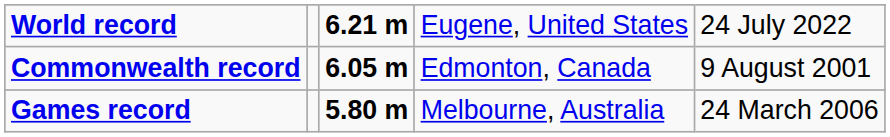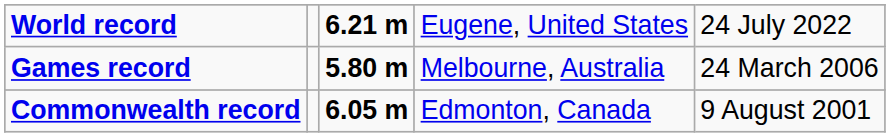 <table class="wikitable">
 <tr>
 <td><a href='#'><strong>World record</strong></a></td>
 <td></td>
 <td><strong>6.21 m</strong></td>
 <td><a href='#'>Eugene</a>, <a href='#'>United States</a></td>
 <td>24 July 2022</td>
 </tr>
 <tr>
+<td><a href='#'><strong>Games record</strong></a></td>
+<td></td>
+<td><strong>5.80 m</strong></td>
+<td><a href='#'>Melbourne</a>, <a href='#'>Australia</a></td>
+<td>24 March 2006</td>
+</tr>
+<tr>
 <td><a href='#'><strong>Commonwealth record</strong></a></td>
 <td></td>
 <td><strong>6.05 m </strong></td>
 <td><a href='#'>Edmonton</a>, <a href='#'>Canada</a></td>
 <td>9 August 2001</td>
 </tr>
-<tr>
-<td><a href='#'><strong>Games record</strong></a></td>
-<td></td>
-<td><strong>5.80 m</strong></td>
-<td><a href='#'>Melbourne</a>, <a href='#'>Australia</a></td>
-<td>24 March 2006</td>
-</tr>
 </table>
